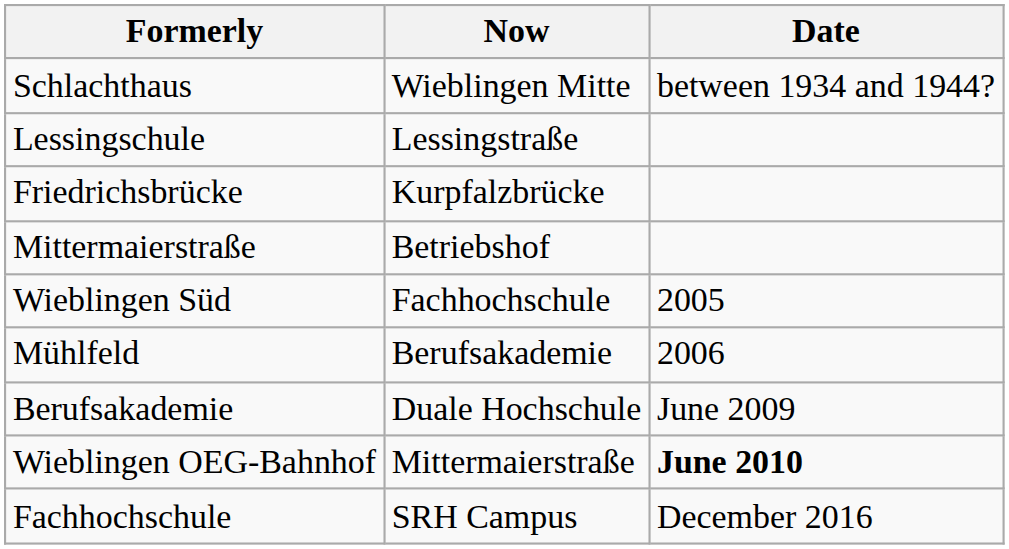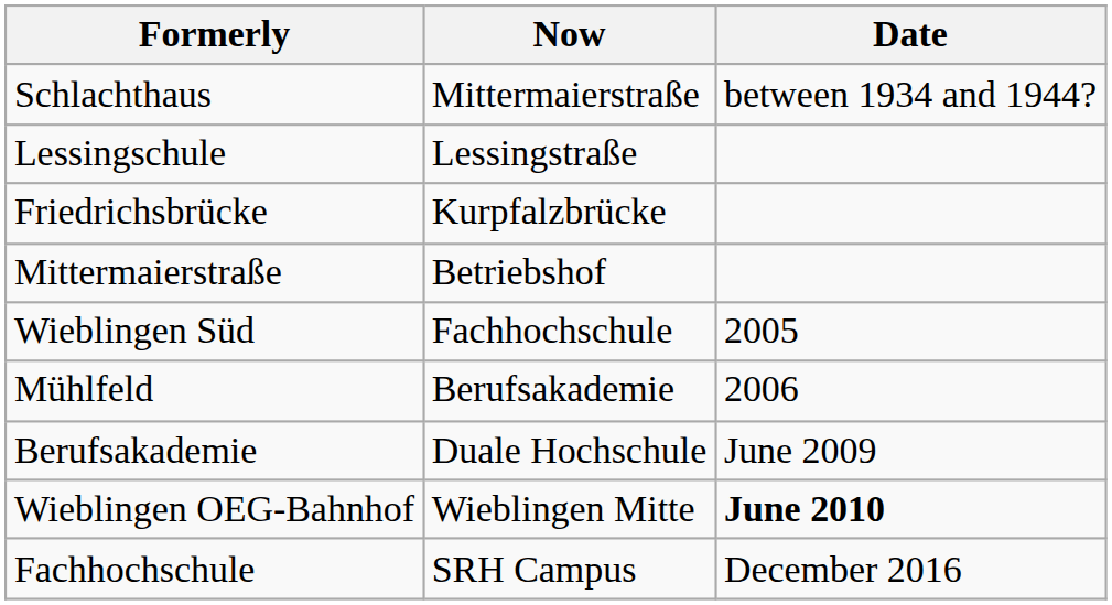 <table class="wikitable">
 <tr>
 <th>Formerly</th>
 <th>Now</th>
 <th>Date</th>
 </tr>
 <tr>
 <td>Schlachthaus</td>
-<td>Wieblingen Mitte</td>
+<td>Mittermaierstraße</td>
 <td>between 1934 and 1944?</td>
 </tr>
 <tr>
 <td>Lessingschule</td>
 <td>Lessingstraße</td>
 <td></td>
 </tr>
 <tr>
 <td>Friedrichsbrücke</td>
 <td>Kurpfalzbrücke</td>
 <td></td>
 </tr>
 <tr>
 <td>Mittermaierstraße</td>
 <td>Betriebshof</td>
 <td></td>
 </tr>
 <tr>
 <td>Wieblingen Süd</td>
 <td>Fachhochschule</td>
 <td>2005</td>
 </tr>
 <tr>
 <td>Mühlfeld</td>
 <td>Berufsakademie</td>
 <td>2006</td>
 </tr>
 <tr>
 <td>Berufsakademie</td>
 <td>Duale Hochschule</td>
 <td>June 2009</td>
 </tr>
 <tr>
 <td>Wieblingen OEG-Bahnhof</td>
-<td>Mittermaierstraße</td>
+<td>Wieblingen Mitte</td>
 <td><strong>June 2010</strong></td>
 </tr>
 <tr>
 <td>Fachhochschule</td>
 <td>SRH Campus</td>
 <td>December 2016</td>
 </tr>
 </table>
